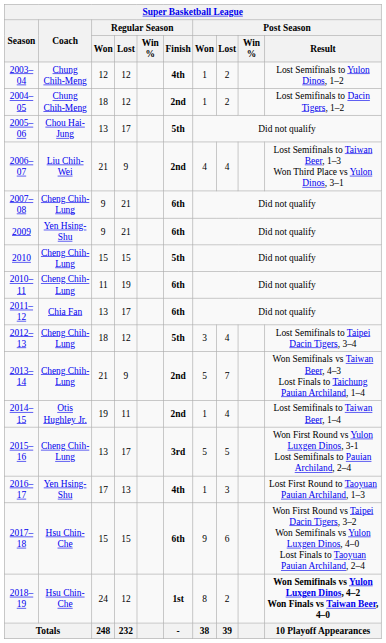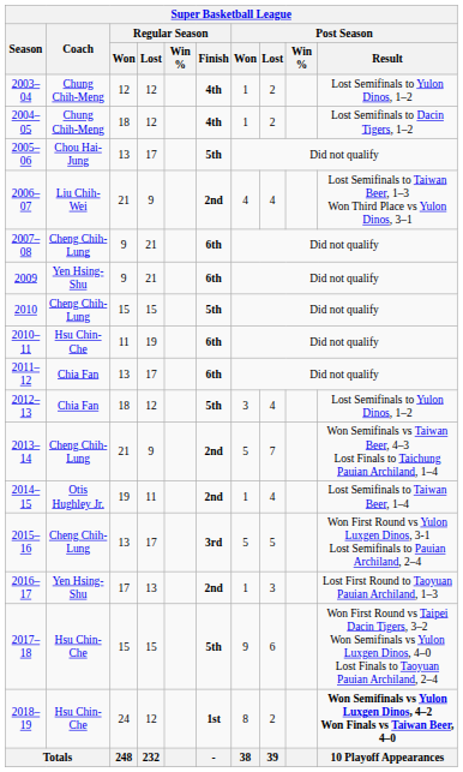 <table class="wikitable" style="font-size: 95%; text-align:center;">
 <tr>
 <th colspan="10"><a href='#'>Super Basketball League</a></th>
 </tr>
 <tr>
 <th rowspan="2">Season</th>
 <th rowspan="2">Coach</th>
 <th colspan="4">Regular Season</th>
 <th colspan="4">Post Season</th>
 </tr>
 <tr>
 <th>Won</th>
 <th>Lost</th>
 <th>Win %</th>
 <th>Finish</th>
 <th>Won</th>
 <th>Lost</th>
 <th>Win %</th>
 <th>Result</th>
 </tr>
 <tr>
 <td><a href='#'>2003–04</a></td>
 <td><a href='#'>Chung Chih-Meng</a></td>
 <td>12</td>
 <td>12</td>
 <td></td>
 <td><strong>4th</strong></td>
 <td>1</td>
 <td>2</td>
 <td></td>
 <td>Lost Semifinals to <a href='#'>Yulon Dinos</a>, 1–2</td>
 </tr>
 <tr>
 <td><a href='#'>2004–05</a></td>
 <td><a href='#'>Chung Chih-Meng</a></td>
 <td>18</td>
 <td>12</td>
 <td></td>
-<td><strong>2nd</strong></td>
+<td><strong>4th</strong></td>
 <td>1</td>
 <td>2</td>
 <td></td>
 <td>Lost Semifinals to <a href='#'>Dacin Tigers</a>, 1–2</td>
 </tr>
 <tr>
 <td><a href='#'>2005–06</a></td>
 <td><a href='#'>Chou Hai-Jung</a></td>
 <td>13</td>
 <td>17</td>
 <td></td>
 <td><strong>5th</strong></td>
 <td colspan=4>Did not qualify</td>
 </tr>
 <tr>
 <td><a href='#'>2006–07</a></td>
 <td><a href='#'>Liu Chih-Wei</a></td>
 <td>21</td>
 <td>9</td>
 <td></td>
 <td><strong>2nd</strong></td>
 <td>4</td>
 <td>4</td>
 <td></td>
 <td>Lost Semifinals to <a href='#'>Taiwan Beer</a>, 1–3<br>Won Third Place vs <a href='#'>Yulon Dinos</a>, 3–1</td>
 </tr>
 <tr>
 <td><a href='#'>2007–08</a></td>
 <td><a href='#'>Cheng Chih-Lung</a></td>
 <td>9</td>
 <td>21</td>
 <td></td>
 <td><strong>6th</strong></td>
 <td colspan=4>Did not qualify</td>
 </tr>
 <tr>
 <td><a href='#'>2009</a></td>
 <td><a href='#'>Yen Hsing-Shu</a></td>
 <td>9</td>
 <td>21</td>
 <td></td>
 <td><strong>6th</strong></td>
 <td colspan=4>Did not qualify</td>
 </tr>
 <tr>
 <td><a href='#'>2010</a></td>
 <td><a href='#'>Cheng Chih-Lung</a></td>
 <td>15</td>
 <td>15</td>
 <td></td>
 <td><strong>5th</strong></td>
 <td colspan=4>Did not qualify</td>
 </tr>
 <tr>
 <td><a href='#'>2010–11</a></td>
-<td><a href='#'>Cheng Chih-Lung</a></td>
+<td><a href='#'>Hsu Chin-Che</a></td>
 <td>11</td>
 <td>19</td>
 <td></td>
 <td><strong>6th</strong></td>
 <td colspan=4>Did not qualify</td>
 </tr>
 <tr>
 <td><a href='#'>2011–12</a></td>
 <td><a href='#'>Chia Fan</a></td>
 <td>13</td>
 <td>17</td>
 <td></td>
 <td><strong>6th</strong></td>
 <td colspan=4>Did not qualify</td>
 </tr>
 <tr>
 <td><a href='#'>2012–13</a></td>
-<td><a href='#'>Cheng Chih-Lung</a></td>
+<td><a href='#'>Chia Fan</a></td>
 <td>18</td>
 <td>12</td>
 <td></td>
 <td><strong>5th</strong></td>
 <td>3</td>
 <td>4</td>
 <td></td>
-<td>Lost Semifinals to <a href='#'>Taipei Dacin Tigers</a>, 3–4</td>
+<td>Lost Semifinals to <a href='#'>Yulon Dinos</a>, 1–2</td>
 </tr>
 <tr>
 <td><a href='#'>2013–14</a></td>
 <td><a href='#'>Cheng Chih-Lung</a></td>
 <td>21</td>
 <td>9</td>
 <td></td>
 <td><strong>2nd</strong></td>
 <td>5</td>
 <td>7</td>
 <td></td>
 <td>Won Semifinals vs <a href='#'>Taiwan Beer</a>, 4–3<br>Lost Finals to <a href='#'>Taichung Pauian Archiland</a>, 1–4</td>
 </tr>
 <tr>
 <td><a href='#'>2014–15</a></td>
 <td><a href='#'>Otis Hughley Jr.</a></td>
 <td>19</td>
 <td>11</td>
 <td></td>
 <td><strong>2nd</strong></td>
 <td>1</td>
 <td>4</td>
 <td></td>
 <td>Lost Semifinals to <a href='#'>Taiwan Beer</a>, 1–4</td>
 </tr>
 <tr>
 <td><a href='#'>2015–16</a></td>
 <td><a href='#'>Cheng Chih-Lung</a></td>
 <td>13</td>
 <td>17</td>
 <td></td>
 <td><strong>3rd</strong></td>
 <td>5</td>
 <td>5</td>
 <td></td>
 <td>Won First Round vs <a href='#'>Yulon Luxgen Dinos</a>, 3-1<br>Lost Semifinals to <a href='#'>Pauian Archiland</a>, 2–4</td>
 </tr>
 <tr>
 <td><a href='#'>2016–17</a></td>
 <td><a href='#'>Yen Hsing-Shu</a></td>
 <td>17</td>
 <td>13</td>
 <td></td>
-<td><strong>4th</strong></td>
+<td><strong>2nd</strong></td>
 <td>1</td>
 <td>3</td>
 <td></td>
 <td>Lost First Round to <a href='#'>Taoyuan Pauian Archiland</a>, 1–3</td>
 </tr>
 <tr>
 <td><a href='#'>2017–18</a></td>
 <td><a href='#'>Hsu Chin-Che</a></td>
 <td>15</td>
 <td>15</td>
 <td></td>
-<td><strong>6th</strong></td>
+<td><strong>5th</strong></td>
 <td>9</td>
 <td>6</td>
 <td></td>
 <td>Won First Round vs <a href='#'>Taipei Dacin Tigers</a>, 3–2<br>Won Semifinals vs <a href='#'>Yulon Luxgen Dinos</a>, 4–0<br>Lost Finals to <a href='#'>Taoyuan Pauian Archiland</a>, 2–4</td>
 </tr>
 <tr>
 <td><a href='#'>2018–19</a></td>
 <td><a href='#'>Hsu Chin-Che</a></td>
 <td>24</td>
 <td>12</td>
 <td></td>
 <td><strong>1st</strong></td>
 <td>8</td>
 <td>2</td>
 <td></td>
 <td><strong>Won Semifinals vs <a href='#'>Yulon Luxgen Dinos</a>, 4–2</strong><br><strong>Won Finals vs <a href='#'>Taiwan Beer</a>, 4–0</strong></td>
 </tr>
 <tr>
 <th colspan="2">Totals</th>
 <th>248</th>
 <th>232</th>
 <th></th>
 <th>-</th>
 <th>38</th>
 <th>39</th>
 <th></th>
 <th>10 Playoff Appearances</th>
 </tr>
 </table>
